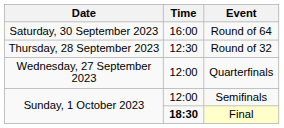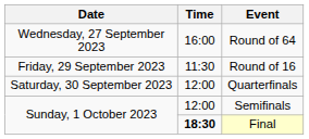 <table class = "wikitable" style="text-align:center;">
 <tr>
 <th width=220>Date</th>
 <th width=50>Time</th>
 <th width=100>Event</th>
 </tr>
 <tr>
-<td>Saturday, 30 September 2023</td>
+<td>Wednesday, 27 September 2023</td>
 <td>16:00</td>
 <td>Round of 64</td>
 </tr>
 <tr>
-<td>Thursday, 28 September 2023</td>
-<td>12:30</td>
-<td>Round of 32</td>
+<td>Friday, 29 September 2023</td>
+<td>11:30</td>
+<td>Round of 16</td>
 </tr>
 <tr>
-<td>Wednesday, 27 September 2023</td>
+<td>Saturday, 30 September 2023</td>
 <td>12:00</td>
 <td>Quarterfinals</td>
 </tr>
 <tr>
 <td rowspan=2>Sunday, 1 October 2023</td>
 <td>12:00</td>
 <td>Semifinals</td>
 </tr>
 <tr>
 <td><strong>18:30</strong></td>
 <td bgcolor=ffffcc>Final</td>
 </tr>
 </table>
